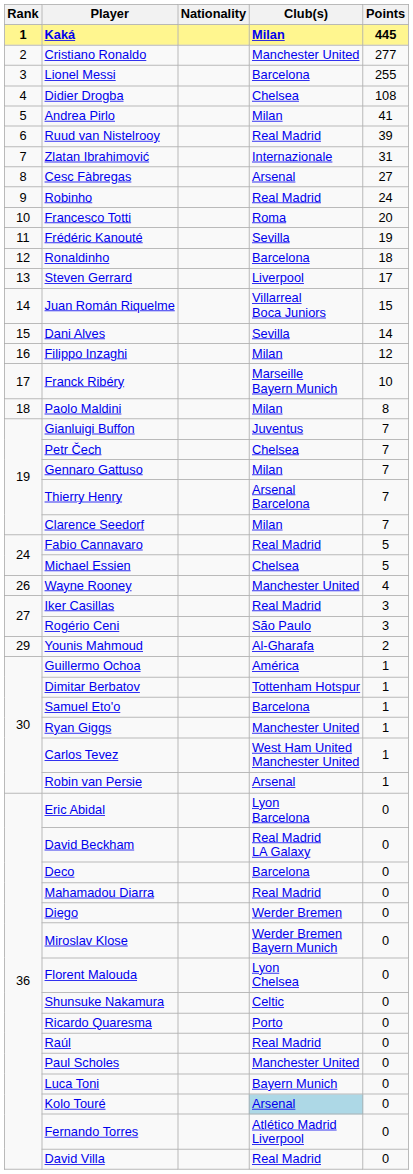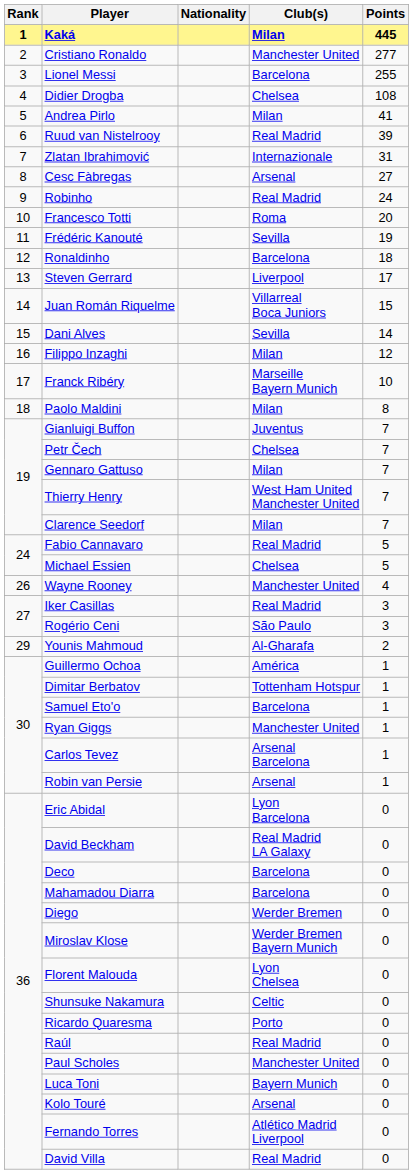 <table class="wikitable" style="text-align: center;">
 <tr>
 <th>Rank</th>
 <th>Player</th>
 <th>Nationality</th>
 <th>Club(s)</th>
 <th>Points</th>
 </tr>
 <tr style="background-color: #FFF68F; font-weight: bold;">
 <td>1</td>
 <td align="left"><a href='#'>Kaká</a></td>
 <td align="left"></td>
 <td align="left"> <a href='#'>Milan</a></td>
 <td>445</td>
 </tr>
 <tr>
 <td>2</td>
 <td align="left"><a href='#'>Cristiano Ronaldo</a></td>
 <td align="left"></td>
 <td align="left"> <a href='#'>Manchester United</a></td>
 <td>277</td>
 </tr>
 <tr>
 <td>3</td>
 <td align="left"><a href='#'>Lionel Messi</a></td>
 <td align="left"></td>
 <td align="left"> <a href='#'>Barcelona</a></td>
 <td>255</td>
 </tr>
 <tr>
 <td>4</td>
 <td align="left"><a href='#'>Didier Drogba</a></td>
 <td align="left"></td>
 <td align="left"> <a href='#'>Chelsea</a></td>
 <td>108</td>
 </tr>
 <tr>
 <td>5</td>
 <td align="left"><a href='#'>Andrea Pirlo</a></td>
 <td align="left"></td>
 <td align="left"> <a href='#'>Milan</a></td>
 <td>41</td>
 </tr>
 <tr>
 <td>6</td>
 <td align="left"><a href='#'>Ruud van Nistelrooy</a></td>
 <td align="left"></td>
 <td align="left"> <a href='#'>Real Madrid</a></td>
 <td>39</td>
 </tr>
 <tr>
 <td>7</td>
 <td align="left"><a href='#'>Zlatan Ibrahimović</a></td>
 <td align="left"></td>
 <td align="left"> <a href='#'>Internazionale</a></td>
 <td>31</td>
 </tr>
 <tr>
 <td>8</td>
 <td align="left"><a href='#'>Cesc Fàbregas</a></td>
 <td align="left"></td>
 <td align="left"> <a href='#'>Arsenal</a></td>
 <td>27</td>
 </tr>
 <tr>
 <td>9</td>
 <td align="left"><a href='#'>Robinho</a></td>
 <td align="left"></td>
 <td align="left"> <a href='#'>Real Madrid</a></td>
 <td>24</td>
 </tr>
 <tr>
 <td>10</td>
 <td align="left"><a href='#'>Francesco Totti</a></td>
 <td align="left"></td>
 <td align="left"> <a href='#'>Roma</a></td>
 <td>20</td>
 </tr>
 <tr>
 <td>11</td>
 <td align="left"><a href='#'>Frédéric Kanouté</a></td>
 <td align="left"></td>
 <td align="left"> <a href='#'>Sevilla</a></td>
 <td>19</td>
 </tr>
 <tr>
 <td>12</td>
 <td align="left"><a href='#'>Ronaldinho</a></td>
 <td align="left"></td>
 <td align="left"> <a href='#'>Barcelona</a></td>
 <td>18</td>
 </tr>
 <tr>
 <td>13</td>
 <td align="left"><a href='#'>Steven Gerrard</a></td>
 <td align="left"></td>
 <td align="left"> <a href='#'>Liverpool</a></td>
 <td>17</td>
 </tr>
 <tr>
 <td>14</td>
 <td align="left"><a href='#'>Juan Román Riquelme</a></td>
 <td align="left"></td>
 <td align="left"> <a href='#'>Villarreal</a><br> <a href='#'>Boca Juniors</a></td>
 <td>15</td>
 </tr>
 <tr>
 <td>15</td>
 <td align="left"><a href='#'>Dani Alves</a></td>
 <td align="left"></td>
 <td align="left"> <a href='#'>Sevilla</a></td>
 <td>14</td>
 </tr>
 <tr>
 <td>16</td>
 <td align="left"><a href='#'>Filippo Inzaghi</a></td>
 <td align="left"></td>
 <td align="left"> <a href='#'>Milan</a></td>
 <td>12</td>
 </tr>
 <tr>
 <td>17</td>
 <td align="left"><a href='#'>Franck Ribéry</a></td>
 <td align="left"></td>
 <td align="left"> <a href='#'>Marseille</a><br> <a href='#'>Bayern Munich</a></td>
 <td>10</td>
 </tr>
 <tr>
 <td>18</td>
 <td align="left"><a href='#'>Paolo Maldini</a></td>
 <td align="left"></td>
 <td align="left"> <a href='#'>Milan</a></td>
 <td>8</td>
 </tr>
 <tr>
 <td rowspan="5">19</td>
 <td align="left"><a href='#'>Gianluigi Buffon</a></td>
 <td align="left"></td>
 <td align="left"> <a href='#'>Juventus</a></td>
 <td>7</td>
 </tr>
 <tr>
 <td align="left"><a href='#'>Petr Čech</a></td>
 <td align="left"></td>
 <td align="left"> <a href='#'>Chelsea</a></td>
 <td>7</td>
 </tr>
 <tr>
 <td align="left"><a href='#'>Gennaro Gattuso</a></td>
 <td align="left"></td>
 <td align="left"> <a href='#'>Milan</a></td>
 <td>7</td>
 </tr>
 <tr>
 <td align="left"><a href='#'>Thierry Henry</a></td>
 <td align="left"></td>
-<td align="left"> <a href='#'>Arsenal</a><br> <a href='#'>Barcelona</a></td>
+<td align="left"> <a href='#'>West Ham United</a><br> <a href='#'>Manchester United</a></td>
 <td>7</td>
 </tr>
 <tr>
 <td align="left"><a href='#'>Clarence Seedorf</a></td>
 <td align="left"></td>
 <td align="left"> <a href='#'>Milan</a></td>
 <td>7</td>
 </tr>
 <tr>
 <td rowspan="2">24</td>
 <td align="left"><a href='#'>Fabio Cannavaro</a></td>
 <td align="left"></td>
 <td align="left"> <a href='#'>Real Madrid</a></td>
 <td>5</td>
 </tr>
 <tr>
 <td align="left"><a href='#'>Michael Essien</a></td>
 <td align="left"></td>
 <td align="left"> <a href='#'>Chelsea</a></td>
 <td>5</td>
 </tr>
 <tr>
 <td>26</td>
 <td align="left"><a href='#'>Wayne Rooney</a></td>
 <td align="left"></td>
 <td align="left"> <a href='#'>Manchester United</a></td>
 <td>4</td>
 </tr>
 <tr>
 <td rowspan="2">27</td>
 <td align="left"><a href='#'>Iker Casillas</a></td>
 <td align="left"></td>
 <td align="left"> <a href='#'>Real Madrid</a></td>
 <td>3</td>
 </tr>
 <tr>
 <td align="left"><a href='#'>Rogério Ceni</a></td>
 <td align="left"></td>
 <td align="left"> <a href='#'>São Paulo</a></td>
 <td>3</td>
 </tr>
 <tr>
 <td>29</td>
 <td align="left"><a href='#'>Younis Mahmoud</a></td>
 <td align="left"></td>
 <td align="left"> <a href='#'>Al-Gharafa</a></td>
 <td>2</td>
 </tr>
 <tr>
 <td rowspan="6">30</td>
 <td align="left"><a href='#'>Guillermo Ochoa</a></td>
 <td align="left"></td>
 <td align="left"> <a href='#'>América</a></td>
 <td>1</td>
 </tr>
 <tr>
 <td align="left"><a href='#'>Dimitar Berbatov</a></td>
 <td align="left"></td>
 <td align="left"> <a href='#'>Tottenham Hotspur</a></td>
 <td>1</td>
 </tr>
 <tr>
 <td align="left"><a href='#'>Samuel Eto'o</a></td>
 <td align="left"></td>
 <td align="left"> <a href='#'>Barcelona</a></td>
 <td>1</td>
 </tr>
 <tr>
 <td align="left"><a href='#'>Ryan Giggs</a></td>
 <td align="left"></td>
 <td align="left"> <a href='#'>Manchester United</a></td>
 <td>1</td>
 </tr>
 <tr>
 <td align="left"><a href='#'>Carlos Tevez</a></td>
 <td align="left"></td>
-<td align="left"> <a href='#'>West Ham United</a><br> <a href='#'>Manchester United</a></td>
+<td align="left"> <a href='#'>Arsenal</a><br> <a href='#'>Barcelona</a></td>
 <td>1</td>
 </tr>
 <tr>
 <td align="left"><a href='#'>Robin van Persie</a></td>
 <td align="left"></td>
 <td align="left"> <a href='#'>Arsenal</a></td>
 <td>1</td>
 </tr>
 <tr>
 <td rowspan="15">36</td>
 <td align="left"><a href='#'>Eric Abidal</a></td>
 <td align="left"></td>
 <td align="left"> <a href='#'>Lyon</a><br> <a href='#'>Barcelona</a></td>
 <td>0</td>
 </tr>
 <tr>
 <td align="left"><a href='#'>David Beckham</a></td>
 <td align="left"></td>
 <td align="left"> <a href='#'>Real Madrid</a><br> <a href='#'>LA Galaxy</a></td>
 <td>0</td>
 </tr>
 <tr>
 <td align="left"><a href='#'>Deco</a></td>
 <td align="left"></td>
 <td align="left"> <a href='#'>Barcelona</a></td>
 <td>0</td>
 </tr>
 <tr>
 <td align="left"><a href='#'>Mahamadou Diarra</a></td>
 <td align="left"></td>
-<td align="left"> <a href='#'>Real Madrid</a></td>
+<td align="left"> <a href='#'>Barcelona</a></td>
 <td>0</td>
 </tr>
 <tr>
 <td align="left"><a href='#'>Diego</a></td>
 <td align="left"></td>
 <td align="left"> <a href='#'>Werder Bremen</a></td>
 <td>0</td>
 </tr>
 <tr>
 <td align="left"><a href='#'>Miroslav Klose</a></td>
 <td align="left"></td>
 <td align="left"> <a href='#'>Werder Bremen</a><br> <a href='#'>Bayern Munich</a></td>
 <td>0</td>
 </tr>
 <tr>
 <td align="left"><a href='#'>Florent Malouda</a></td>
 <td align="left"></td>
 <td align="left"> <a href='#'>Lyon</a><br> <a href='#'>Chelsea</a></td>
 <td>0</td>
 </tr>
 <tr>
 <td align="left"><a href='#'>Shunsuke Nakamura</a></td>
 <td align="left"></td>
 <td align="left"> <a href='#'>Celtic</a></td>
 <td>0</td>
 </tr>
 <tr>
 <td align="left"><a href='#'>Ricardo Quaresma</a></td>
 <td align="left"></td>
 <td align="left"> <a href='#'>Porto</a></td>
 <td>0</td>
 </tr>
 <tr>
 <td align="left"><a href='#'>Raúl</a></td>
 <td align="left"></td>
 <td align="left"> <a href='#'>Real Madrid</a></td>
 <td>0</td>
 </tr>
 <tr>
 <td align="left"><a href='#'>Paul Scholes</a></td>
 <td align="left"></td>
 <td align="left"> <a href='#'>Manchester United</a></td>
 <td>0</td>
 </tr>
 <tr>
 <td align="left"><a href='#'>Luca Toni</a></td>
 <td align="left"></td>
 <td align="left"> <a href='#'>Bayern Munich</a></td>
 <td>0</td>
 </tr>
 <tr>
 <td align="left"><a href='#'>Kolo Touré</a></td>
 <td align="left"></td>
-<td align="left" style="background: lightblue;"> <a href='#'>Arsenal</a></td>
+<td align="left"> <a href='#'>Arsenal</a></td>
 <td>0</td>
 </tr>
 <tr>
 <td align="left"><a href='#'>Fernando Torres</a></td>
 <td align="left"></td>
 <td align="left"> <a href='#'>Atlético Madrid</a><br> <a href='#'>Liverpool</a></td>
 <td>0</td>
 </tr>
 <tr>
 <td align="left"><a href='#'>David Villa</a></td>
 <td align="left"></td>
 <td align="left"> <a href='#'>Real Madrid</a></td>
 <td>0</td>
 </tr>
 </table>
